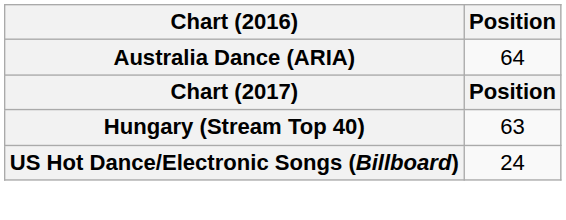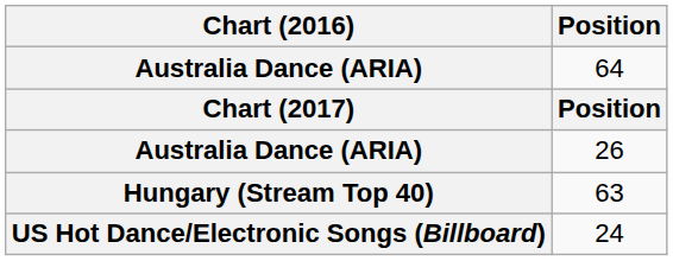 <table class="wikitable plainrowheaders" style="text-align:center">
 <tr>
 <th scope="col">Chart (2016)</th>
 <th scope="col">Position</th>
 </tr>
 <tr>
 <th scope="row">Australia Dance (ARIA)</th>
 <td>64</td>
 </tr>
 <tr>
 <th scope="col">Chart (2017)</th>
 <th scope="col">Position</th>
 </tr>
 <tr>
+<th scope="row">Australia Dance (ARIA)</th>
+<td>26</td>
+</tr>
+<tr>
 <th scope="row">Hungary (Stream Top 40)</th>
 <td>63</td>
 </tr>
 <tr>
 <th scope="row">US Hot Dance/Electronic Songs (<em>Billboard</em>)</th>
 <td>24</td>
 </tr>
 </table>
